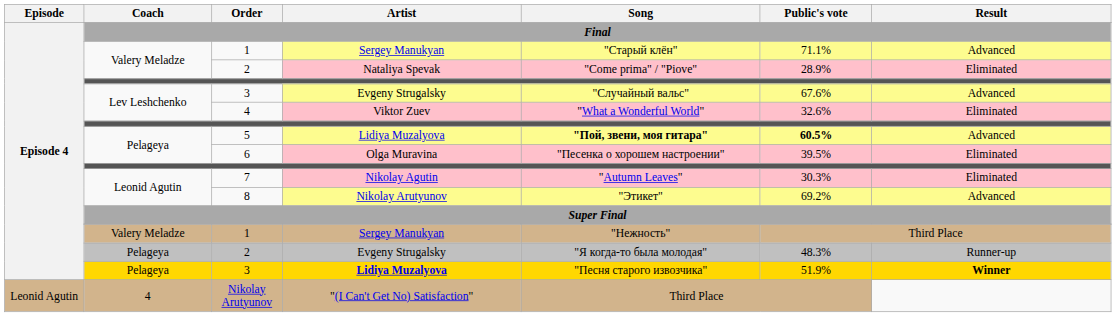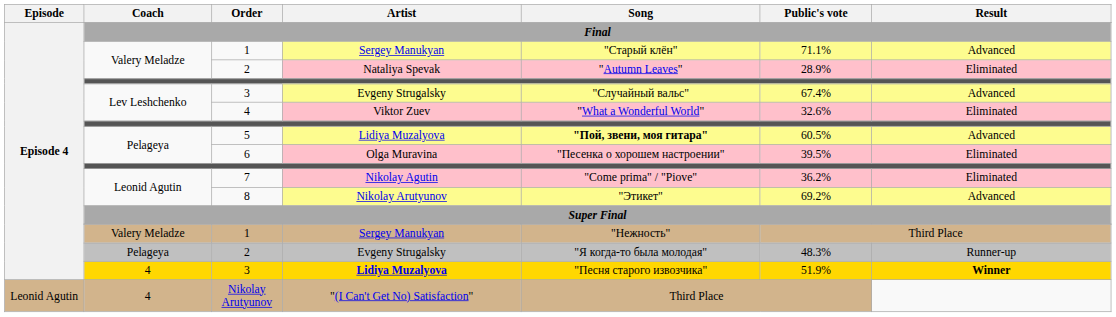 <table class="wikitable" style="text-align:center; width:120%;">
 <tr>
 <th style="width:05%;">Episode</th>
 <th style="width:08%;">Coach</th>
 <th style="width:03%;">Order</th>
 <th style="width:15%;">Artist</th>
 <th style="width:15%;">Song</th>
 <th style="width:07%;">Public's vote</th>
 <th style="width:15%;">Result</th>
 </tr>
 <tr>
 <th rowspan=18 scope="row">Episode 4 <br> </th>
 </tr>
 <tr>
 <td colspan=6 style = "background: darkgray"><strong><em>Final</em></strong></td>
 </tr>
 <tr>
 <td rowspan=2>Valery Meladze</td>
 <td>1</td>
 <td style="background:#fdfc8f;"><a href='#'>Sergey Manukyan</a></td>
 <td style="background:#fdfc8f;">"Старый клён"</td>
 <td style="background:#fdfc8f;">71.1%</td>
 <td style="background:#fdfc8f;">Advanced</td>
 </tr>
 <tr>
 <td>2</td>
 <td style="background:pink;">Nataliya Spevak</td>
-<td style="background:pink;">"Come prima" / "Piove"</td>
+<td style="background:pink;">"<a href='#'>Autumn Leaves</a>"</td>
 <td style="background:pink;">28.9%</td>
 <td style="background:pink;">Eliminated</td>
 </tr>
 <tr>
 <td colspan=6 style="background:#555555;"></td>
 </tr>
 <tr>
 <td rowspan=2>Lev Leshchenko</td>
 <td>3</td>
 <td style="background:#fdfc8f;">Evgeny Strugalsky</td>
 <td style="background:#fdfc8f;">"Случайный вальс"</td>
-<td style="background:#fdfc8f;">67.6%</td>
+<td style="background:#fdfc8f;">67.4%</td>
 <td style="background:#fdfc8f;">Advanced</td>
 </tr>
 <tr>
 <td>4</td>
 <td style="background:pink;">Viktor Zuev</td>
 <td style="background:pink;">"<a href='#'>What a Wonderful World</a>"</td>
 <td style="background:pink;">32.6%</td>
 <td style="background:pink;">Eliminated</td>
 </tr>
 <tr>
 <td colspan=6 style="background:#555555;"></td>
 </tr>
 <tr>
 <td rowspan=2>Pelageya</td>
 <td>5</td>
 <td style="background:#fdfc8f;"><a href='#'>Lidiya Muzalyova</a></td>
 <td style="background:#fdfc8f;"><strong>"Пой, звени, моя гитара"</strong></td>
-<td style="background:#fdfc8f;"><strong>60.5%</strong></td>
+<td style="background:#fdfc8f;">60.5%</td>
 <td style="background:#fdfc8f;">Advanced</td>
 </tr>
 <tr>
 <td>6</td>
 <td style="background:pink;">Olga Muravina</td>
 <td style="background:pink;">"Песенка о хорошем настроении"</td>
 <td style="background:pink;">39.5%</td>
 <td style="background:pink;">Eliminated</td>
 </tr>
 <tr>
 <td colspan=6 style="background:#555555;"></td>
 </tr>
 <tr>
 <td rowspan=2>Leonid Agutin</td>
 <td>7</td>
 <td style="background:pink;"><a href='#'>Nikolay Agutin</a></td>
-<td style="background:pink;">"<a href='#'>Autumn Leaves</a>"</td>
-<td style="background:pink;">30.3%</td>
+<td style="background:pink;">"Come prima" / "Piove"</td>
+<td style="background:pink;">36.2%</td>
 <td style="background:pink;">Eliminated</td>
 </tr>
 <tr>
 <td>8</td>
 <td style="background:#fdfc8f;"><a href='#'>Nikolay Arutyunov</a></td>
 <td style="background:#fdfc8f;">"Этикет"</td>
 <td style="background:#fdfc8f;">69.2%</td>
 <td style="background:#fdfc8f;">Advanced</td>
 </tr>
 <tr>
 <td colspan = 6 style = "background: darkgray"><strong><em>Super Final</em></strong></td>
 </tr>
 <tr>
 </tr>
 <tr bgcolor="tan">
 <td>Valery Meladze</td>
 <td>1</td>
 <td><a href='#'>Sergey Manukyan</a></td>
 <td>"Нежность"</td>
 <td colspan=2>Third Place</td>
 </tr>
 <tr bgcolor="silver">
 <td>Pelageya</td>
 <td>2</td>
 <td>Evgeny Strugalsky</td>
 <td>"Я когда-то была молодая"</td>
 <td>48.3%</td>
 <td>Runner-up</td>
 </tr>
 <tr bgcolor="gold">
-<td>Pelageya</td>
+<td>4</td>
 <td>3</td>
 <td><strong><a href='#'>Lidiya Muzalyova</a></strong></td>
 <td>"Песня старого извозчика"</td>
 <td>51.9%</td>
 <td><strong>Winner</strong></td>
 </tr>
 <tr bgcolor="tan">
 <td>Leonid Agutin</td>
 <td>4</td>
 <td><a href='#'>Nikolay Arutyunov</a></td>
 <td>"<a href='#'>(I Can't Get No) Satisfaction</a>"</td>
 <td colspan=2>Third Place</td>
 </tr>
 </table>
